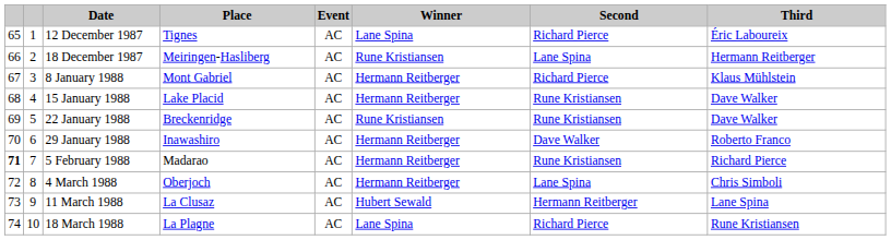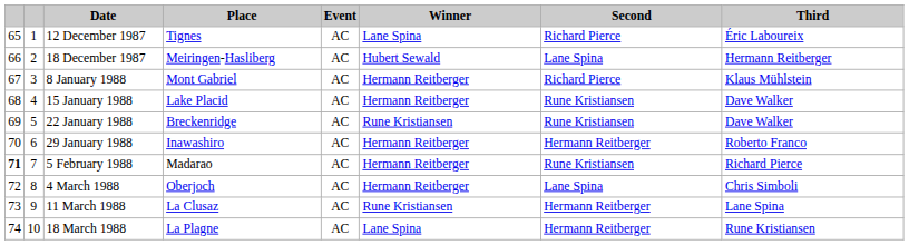 <table class="wikitable plainrowheaders" style="background:#fff; font-size:86%; line-height:16px; border:grey solid 1px; border-collapse:collapse;">
 <tr style="background:#ccc; text-align:center;">
 <th scope="col" style="background:#ccc; width=20 px;"></th>
 <th scope="col" style="background:#ccc; width=30 px;"></th>
 <th scope="col" style="background:#ccc; width:120px;">Date</th>
 <th scope="col" style="background:#ccc; width:160px;">Place</th>
 <th scope="col" style="background:#ccc; width:15px;">Event</th>
 <th scope="col" style="background:#ccc; width:185px;">Winner</th>
 <th scope="col" style="background:#ccc; width:185px;">Second</th>
 <th scope="col" style="background:#ccc; width:185px;">Third</th>
 </tr>
 <tr>
 <td align=center>65</td>
 <td align=center>1</td>
 <td>12 December 1987</td>
 <td> <a href='#'>Tignes</a></td>
 <td align=center>AC</td>
 <td> <a href='#'>Lane Spina</a></td>
 <td> <a href='#'>Richard Pierce</a></td>
 <td> <a href='#'>Éric Laboureix</a></td>
 </tr>
 <tr>
 <td align=center>66</td>
 <td align=center>2</td>
 <td>18 December 1987</td>
 <td> <a href='#'>Meiringen</a>-<a href='#'>Hasliberg</a></td>
 <td align=center>AC</td>
-<td> <a href='#'>Rune Kristiansen</a></td>
+<td> <a href='#'>Hubert Sewald</a></td>
 <td> <a href='#'>Lane Spina</a></td>
 <td> <a href='#'>Hermann Reitberger</a></td>
 </tr>
 <tr>
 <td align=center>67</td>
 <td align=center>3</td>
 <td>8 January 1988</td>
 <td> <a href='#'>Mont Gabriel</a></td>
 <td align=center>AC</td>
 <td> <a href='#'>Hermann Reitberger</a></td>
 <td> <a href='#'>Richard Pierce</a></td>
 <td> <a href='#'>Klaus Mühlstein</a></td>
 </tr>
 <tr>
 <td align=center>68</td>
 <td align=center>4</td>
 <td>15 January 1988</td>
 <td> <a href='#'>Lake Placid</a></td>
 <td align=center>AC</td>
 <td> <a href='#'>Hermann Reitberger</a></td>
 <td> <a href='#'>Rune Kristiansen</a></td>
 <td> <a href='#'>Dave Walker</a></td>
 </tr>
 <tr>
 <td align=center>69</td>
 <td align=center>5</td>
 <td>22 January 1988</td>
 <td> <a href='#'>Breckenridge</a></td>
 <td align=center>AC</td>
 <td> <a href='#'>Rune Kristiansen</a></td>
 <td> <a href='#'>Rune Kristiansen</a></td>
 <td> <a href='#'>Dave Walker</a></td>
 </tr>
 <tr>
 <td align=center>70</td>
 <td align=center>6</td>
 <td>29 January 1988</td>
 <td> <a href='#'>Inawashiro</a></td>
 <td align=center>AC</td>
 <td> <a href='#'>Hermann Reitberger</a></td>
-<td> <a href='#'>Dave Walker</a></td>
+<td> <a href='#'>Hermann Reitberger</a></td>
 <td> <a href='#'>Roberto Franco</a></td>
 </tr>
 <tr>
 <td align=center><strong>71</strong></td>
 <td align=center>7</td>
 <td>5 February 1988</td>
 <td> Madarao</td>
 <td align=center>AC</td>
 <td> <a href='#'>Hermann Reitberger</a></td>
 <td> <a href='#'>Rune Kristiansen</a></td>
 <td> <a href='#'>Richard Pierce</a></td>
 </tr>
 <tr>
 <td align=center>72</td>
 <td align=center>8</td>
 <td>4 March 1988</td>
 <td> <a href='#'>Oberjoch</a></td>
 <td align=center>AC</td>
 <td> <a href='#'>Hermann Reitberger</a></td>
 <td> <a href='#'>Lane Spina</a></td>
 <td> <a href='#'>Chris Simboli</a></td>
 </tr>
 <tr>
 <td align=center>73</td>
 <td align=center>9</td>
 <td>11 March 1988</td>
 <td> <a href='#'>La Clusaz</a></td>
 <td align=center>AC</td>
-<td> <a href='#'>Hubert Sewald</a></td>
+<td> <a href='#'>Rune Kristiansen</a></td>
 <td> <a href='#'>Hermann Reitberger</a></td>
 <td> <a href='#'>Lane Spina</a></td>
 </tr>
 <tr>
 <td align=center>74</td>
 <td align=center>10</td>
 <td>18 March 1988</td>
 <td> <a href='#'>La Plagne</a></td>
 <td align=center>AC</td>
 <td> <a href='#'>Lane Spina</a></td>
-<td> <a href='#'>Richard Pierce</a></td>
+<td> <a href='#'>Hermann Reitberger</a></td>
 <td> <a href='#'>Rune Kristiansen</a></td>
 </tr>
 </table>
